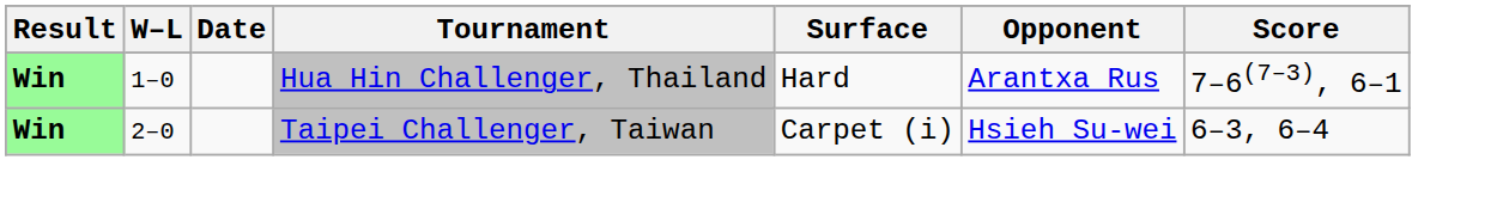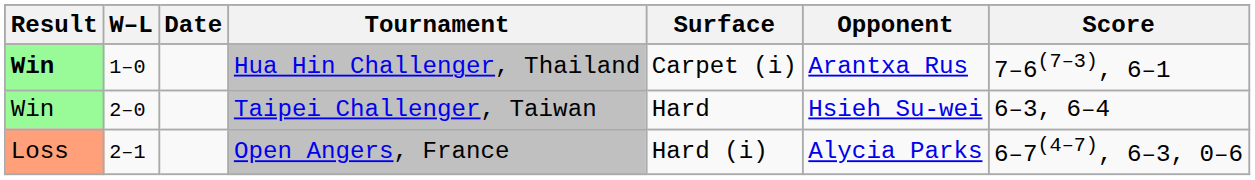 <table class="sortable wikitable">
 <tr>
 <th>Result</th>
 <th class="unsortable">W–L</th>
 <th>Date</th>
 <th>Tournament</th>
 <th>Surface</th>
 <th>Opponent</th>
 <th class="unsortable">Score</th>
 </tr>
 <tr>
 <td style="background:#98fb98;"><strong>Win</strong></td>
 <td><small>1–0</small></td>
 <td><a href='#'></a></td>
 <td bgcolor=silver><a href='#'>Hua Hin Challenger</a>, Thailand</td>
-<td>Hard</td>
+<td>Carpet (i)</td>
 <td> <a href='#'>Arantxa Rus</a></td>
 <td>7–6<sup>(7–3)</sup>, 6–1</td>
 </tr>
 <tr>
-<td style="background:#98fb98;"><strong>Win</strong></td>
+<td style="background:#98fb98;">Win</td>
 <td><small>2–0</small></td>
 <td><a href='#'></a></td>
 <td bgcolor=silver><a href='#'>Taipei Challenger</a>, Taiwan</td>
-<td>Carpet (i)</td>
+<td>Hard</td>
 <td> <a href='#'>Hsieh Su-wei</a></td>
 <td>6–3, 6–4</td>
 </tr>
+<tr>
+<td bgcolor=ffa07a>Loss</td>
+<td><small>2–1</small></td>
+<td><a href='#'></a></td>
+<td bgcolor=silver><a href='#'>Open Angers</a>, France</td>
+<td>Hard (i)</td>
+<td> <a href='#'>Alycia Parks</a></td>
+<td>6–7<sup>(4–7)</sup>, 6–3, 0–6</td>
+</tr>
 </table>
